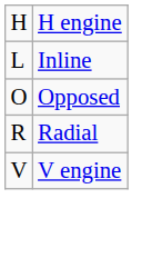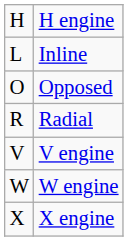 <table class="wikitable">
 <tr>
 <td>H</td>
 <td><a href='#'>H engine</a></td>
 </tr>
 <tr>
 <td>L</td>
 <td><a href='#'>Inline</a></td>
 </tr>
 <tr>
 <td>O</td>
 <td><a href='#'>Opposed</a></td>
 </tr>
 <tr>
 <td>R</td>
 <td><a href='#'>Radial</a></td>
 </tr>
 <tr>
 <td>V</td>
 <td><a href='#'>V engine</a></td>
 </tr>
+<tr>
+<td>W</td>
+<td><a href='#'>W engine</a></td>
+</tr>
+<tr>
+<td>X</td>
+<td><a href='#'>X engine</a></td>
+</tr>
 </table>
